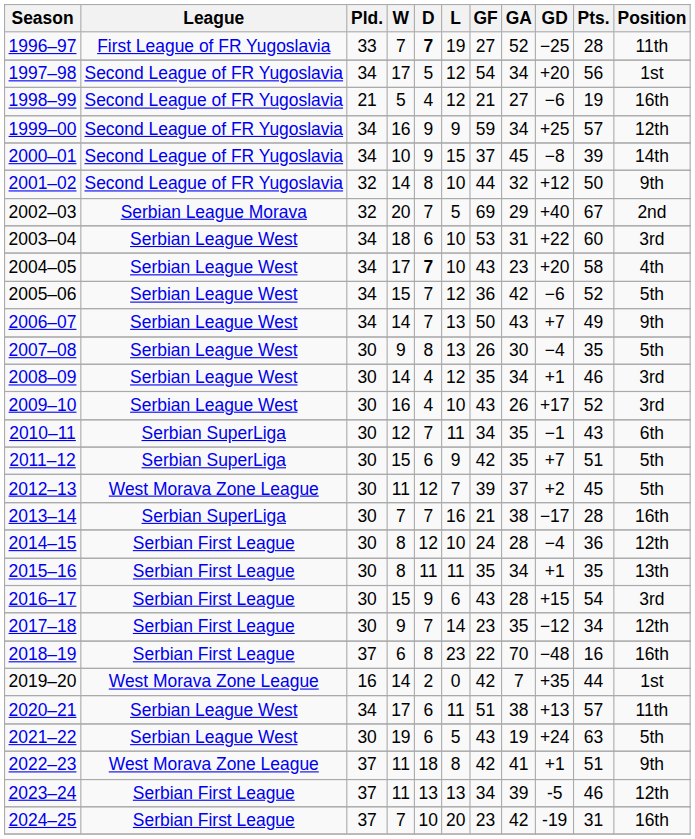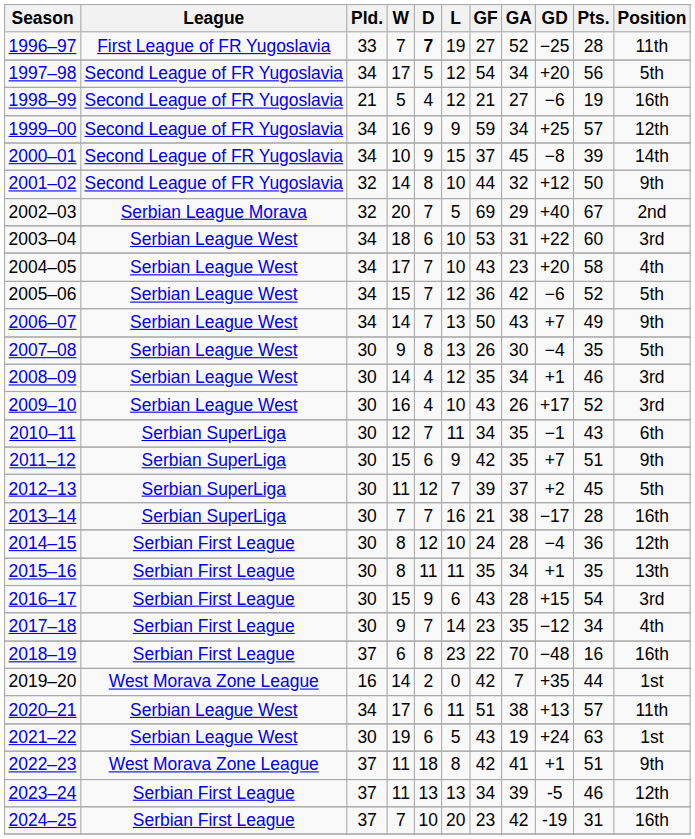 <table class="wikitable">
 <tr>
 <th>Season</th>
 <th>League</th>
 <th>Pld.</th>
 <th>W</th>
 <th>D</th>
 <th>L</th>
 <th>GF</th>
 <th>GA</th>
 <th>GD</th>
 <th>Pts.</th>
 <th>Position</th>
 </tr>
 <tr align=center>
 <td><a href='#'>1996–97</a></td>
 <td><a href='#'>First League of FR Yugoslavia</a></td>
 <td>33</td>
 <td>7</td>
 <td><strong>7</strong></td>
 <td>19</td>
 <td>27</td>
 <td>52</td>
 <td>−25</td>
 <td>28</td>
 <td>11th</td>
 </tr>
 <tr>
 </tr>
 <tr align=center>
 <td><a href='#'>1997–98</a></td>
 <td><a href='#'>Second League of FR Yugoslavia</a></td>
 <td>34</td>
 <td>17</td>
 <td>5</td>
 <td>12</td>
 <td>54</td>
 <td>34</td>
 <td>+20</td>
 <td>56</td>
-<td>1st</td>
+<td>5th</td>
 </tr>
 <tr>
 </tr>
 <tr align=center>
 <td><a href='#'>1998–99</a></td>
 <td><a href='#'>Second League of FR Yugoslavia</a></td>
 <td>21</td>
 <td>5</td>
 <td>4</td>
 <td>12</td>
 <td>21</td>
 <td>27</td>
 <td>−6</td>
 <td>19</td>
 <td>16th</td>
 </tr>
 <tr>
 </tr>
 <tr align=center>
 <td><a href='#'>1999–00</a></td>
 <td><a href='#'>Second League of FR Yugoslavia</a></td>
 <td>34</td>
 <td>16</td>
 <td>9</td>
 <td>9</td>
 <td>59</td>
 <td>34</td>
 <td>+25</td>
 <td>57</td>
 <td>12th</td>
 </tr>
 <tr>
 </tr>
 <tr align=center>
 <td><a href='#'>2000–01</a></td>
 <td><a href='#'>Second League of FR Yugoslavia</a></td>
 <td>34</td>
 <td>10</td>
 <td>9</td>
 <td>15</td>
 <td>37</td>
 <td>45</td>
 <td>−8</td>
 <td>39</td>
 <td>14th</td>
 </tr>
 <tr>
 </tr>
 <tr align=center>
 <td><a href='#'>2001–02</a></td>
 <td><a href='#'>Second League of FR Yugoslavia</a></td>
 <td>32</td>
 <td>14</td>
 <td>8</td>
 <td>10</td>
 <td>44</td>
 <td>32</td>
 <td>+12</td>
 <td>50</td>
 <td>9th</td>
 </tr>
 <tr>
 </tr>
 <tr align=center>
 <td>2002–03</td>
 <td><a href='#'>Serbian League Morava</a></td>
 <td>32</td>
 <td>20</td>
 <td>7</td>
 <td>5</td>
 <td>69</td>
 <td>29</td>
 <td>+40</td>
 <td>67</td>
 <td>2nd</td>
 </tr>
 <tr>
 </tr>
 <tr align=center>
 <td>2003–04</td>
 <td><a href='#'>Serbian League West</a></td>
 <td>34</td>
 <td>18</td>
 <td>6</td>
 <td>10</td>
 <td>53</td>
 <td>31</td>
 <td>+22</td>
 <td>60</td>
 <td>3rd</td>
 </tr>
 <tr>
 </tr>
 <tr align=center>
 <td>2004–05</td>
 <td><a href='#'>Serbian League West</a></td>
 <td>34</td>
 <td>17</td>
-<td><strong>7</strong></td>
+<td>7</td>
 <td>10</td>
 <td>43</td>
 <td>23</td>
 <td>+20</td>
 <td>58</td>
 <td>4th</td>
 </tr>
 <tr>
 </tr>
 <tr align=center>
 <td>2005–06</td>
 <td><a href='#'>Serbian League West</a></td>
 <td>34</td>
 <td>15</td>
 <td>7</td>
 <td>12</td>
 <td>36</td>
 <td>42</td>
 <td>−6</td>
 <td>52</td>
 <td>5th</td>
 </tr>
 <tr>
 </tr>
 <tr align=center>
 <td><a href='#'>2006–07</a></td>
 <td><a href='#'>Serbian League West</a></td>
 <td>34</td>
 <td>14</td>
 <td>7</td>
 <td>13</td>
 <td>50</td>
 <td>43</td>
 <td>+7</td>
 <td>49</td>
 <td>9th</td>
 </tr>
 <tr>
 </tr>
 <tr align=center>
 <td><a href='#'>2007–08</a></td>
 <td><a href='#'>Serbian League West</a></td>
 <td>30</td>
 <td>9</td>
 <td>8</td>
 <td>13</td>
 <td>26</td>
 <td>30</td>
 <td>−4</td>
 <td>35</td>
 <td>5th</td>
 </tr>
 <tr>
 </tr>
 <tr align=center>
 <td><a href='#'>2008–09</a></td>
 <td><a href='#'>Serbian League West</a></td>
 <td>30</td>
 <td>14</td>
 <td>4</td>
 <td>12</td>
 <td>35</td>
 <td>34</td>
 <td>+1</td>
 <td>46</td>
 <td>3rd</td>
 </tr>
 <tr>
 </tr>
 <tr align=center>
 <td><a href='#'>2009–10</a></td>
 <td><a href='#'>Serbian League West</a></td>
 <td>30</td>
 <td>16</td>
 <td>4</td>
 <td>10</td>
 <td>43</td>
 <td>26</td>
 <td>+17</td>
 <td>52</td>
 <td>3rd</td>
 </tr>
 <tr>
 </tr>
 <tr align=center>
 <td><a href='#'>2010–11</a></td>
 <td><a href='#'>Serbian SuperLiga</a></td>
 <td>30</td>
 <td>12</td>
 <td>7</td>
 <td>11</td>
 <td>34</td>
 <td>35</td>
 <td>−1</td>
 <td>43</td>
 <td>6th</td>
 </tr>
 <tr>
 </tr>
 <tr align=center>
 <td><a href='#'>2011–12</a></td>
 <td><a href='#'>Serbian SuperLiga</a></td>
 <td>30</td>
 <td>15</td>
 <td>6</td>
 <td>9</td>
 <td>42</td>
 <td>35</td>
 <td>+7</td>
 <td>51</td>
-<td>5th</td>
+<td>9th</td>
 </tr>
 <tr>
 </tr>
 <tr align=center>
 <td><a href='#'>2012–13</a></td>
-<td><a href='#'>West Morava Zone League</a></td>
+<td><a href='#'>Serbian SuperLiga</a></td>
 <td>30</td>
 <td>11</td>
 <td>12</td>
 <td>7</td>
 <td>39</td>
 <td>37</td>
 <td>+2</td>
 <td>45</td>
 <td>5th</td>
 </tr>
 <tr>
 </tr>
 <tr align=center>
 <td><a href='#'>2013–14</a></td>
 <td><a href='#'>Serbian SuperLiga</a></td>
 <td>30</td>
 <td>7</td>
 <td>7</td>
 <td>16</td>
 <td>21</td>
 <td>38</td>
 <td>−17</td>
 <td>28</td>
 <td>16th</td>
 </tr>
 <tr>
 </tr>
 <tr align=center>
 <td><a href='#'>2014–15</a></td>
 <td><a href='#'>Serbian First League</a></td>
 <td>30</td>
 <td>8</td>
 <td>12</td>
 <td>10</td>
 <td>24</td>
 <td>28</td>
 <td>−4</td>
 <td>36</td>
 <td>12th</td>
 </tr>
 <tr>
 </tr>
 <tr align=center>
 <td><a href='#'>2015–16</a></td>
 <td><a href='#'>Serbian First League</a></td>
 <td>30</td>
 <td>8</td>
 <td>11</td>
 <td>11</td>
 <td>35</td>
 <td>34</td>
 <td>+1</td>
 <td>35</td>
 <td>13th</td>
 </tr>
 <tr>
 </tr>
 <tr align=center>
 <td><a href='#'>2016–17</a></td>
 <td><a href='#'>Serbian First League</a></td>
 <td>30</td>
 <td>15</td>
 <td>9</td>
 <td>6</td>
 <td>43</td>
 <td>28</td>
 <td>+15</td>
 <td>54</td>
 <td>3rd</td>
 </tr>
 <tr>
 </tr>
 <tr align=center>
 <td><a href='#'>2017–18</a></td>
 <td><a href='#'>Serbian First League</a></td>
 <td>30</td>
 <td>9</td>
 <td>7</td>
 <td>14</td>
 <td>23</td>
 <td>35</td>
 <td>−12</td>
 <td>34</td>
-<td>12th</td>
+<td>4th</td>
 </tr>
 <tr>
 </tr>
 <tr align=center>
 <td><a href='#'>2018–19</a></td>
 <td><a href='#'>Serbian First League</a></td>
 <td>37</td>
 <td>6</td>
 <td>8</td>
 <td>23</td>
 <td>22</td>
 <td>70</td>
 <td>−48</td>
 <td>16</td>
 <td>16th</td>
 </tr>
 <tr>
 </tr>
 <tr align=center>
 <td>2019–20</td>
 <td><a href='#'>West Morava Zone League</a></td>
 <td>16</td>
 <td>14</td>
 <td>2</td>
 <td>0</td>
 <td>42</td>
 <td>7</td>
 <td>+35</td>
 <td>44</td>
 <td>1st</td>
 </tr>
 <tr>
 </tr>
 <tr align=center>
 <td><a href='#'>2020–21</a></td>
 <td><a href='#'>Serbian League West</a></td>
 <td>34</td>
 <td>17</td>
 <td>6</td>
 <td>11</td>
 <td>51</td>
 <td>38</td>
 <td>+13</td>
 <td>57</td>
 <td>11th</td>
 </tr>
 <tr>
 </tr>
 <tr align=center>
 <td><a href='#'>2021–22</a></td>
 <td><a href='#'>Serbian League West</a></td>
 <td>30</td>
 <td>19</td>
 <td>6</td>
 <td>5</td>
 <td>43</td>
 <td>19</td>
 <td>+24</td>
 <td>63</td>
-<td>5th</td>
+<td>1st</td>
 </tr>
 <tr>
 </tr>
 <tr align=center>
 <td><a href='#'>2022–23</a></td>
 <td><a href='#'>West Morava Zone League</a></td>
 <td>37</td>
 <td>11</td>
 <td>18</td>
 <td>8</td>
 <td>42</td>
 <td>41</td>
 <td>+1</td>
 <td>51</td>
 <td>9th</td>
 </tr>
 <tr>
 </tr>
 <tr align=center>
 <td><a href='#'>2023–24</a></td>
 <td><a href='#'>Serbian First League</a></td>
 <td>37</td>
 <td>11</td>
 <td>13</td>
 <td>13</td>
 <td>34</td>
 <td>39</td>
 <td>-5</td>
 <td>46</td>
 <td>12th</td>
 </tr>
 <tr>
 </tr>
 <tr align=center>
 <td><a href='#'>2024–25</a></td>
 <td><a href='#'>Serbian First League</a></td>
 <td>37</td>
 <td>7</td>
 <td>10</td>
 <td>20</td>
 <td>23</td>
 <td>42</td>
 <td>-19</td>
 <td>31</td>
 <td>16th</td>
 </tr>
 <tr>
 </tr>
 </table>
